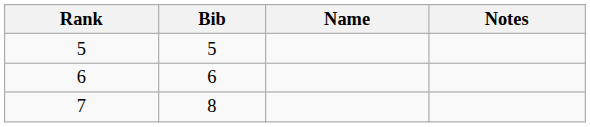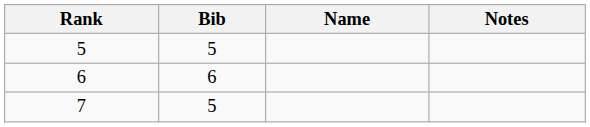 <table class="wikitable" style="text-align:center;" width=40%>
 <tr>
 <th>Rank</th>
 <th>Bib</th>
 <th>Name</th>
 <th>Notes</th>
 </tr>
 <tr>
 <td>5</td>
 <td>5</td>
 <td align=left></td>
 <td></td>
 </tr>
 <tr>
 <td>6</td>
 <td>6</td>
 <td align=left></td>
 <td></td>
 </tr>
 <tr>
 <td>7</td>
-<td>8</td>
+<td>5</td>
 <td align=left></td>
 <td></td>
 </tr>
 </table>
